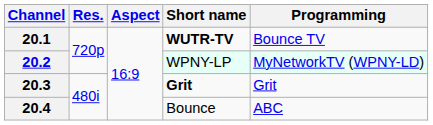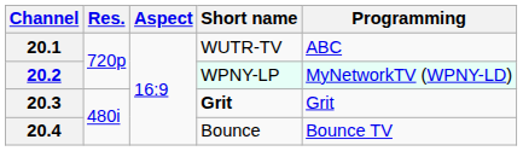 <table class="wikitable">
 <tr>
 <th scope = "col"><a href='#'>Channel</a></th>
 <th scope = "col"><a href='#'>Res.</a></th>
 <th scope = "col"><a href='#'>Aspect</a></th>
 <th scope = "col">Short name</th>
 <th scope = "col">Programming</th>
 </tr>
 <tr>
 <th scope = "row">20.1</th>
 <td rowspan="2"><a href='#'>720p</a></td>
 <td rowspan="4"><a href='#'>16:9</a></td>
-<td><strong>WUTR-TV</strong></td>
-<td><a href='#'>Bounce TV</a></td>
+<td>WUTR-TV</td>
+<td><a href='#'>ABC</a></td>
 </tr>
 <tr>
 <th scope = "row"><a href='#'>20.2</a></th>
 <td style="background-color: #E6FFF7;">WPNY-LP</td>
 <td style="background-color: #E6FFF7;"><a href='#'>MyNetworkTV</a> (<a href='#'>WPNY-LD</a>)</td>
 </tr>
 <tr>
 <th scope = "row">20.3</th>
 <td rowspan="2"><a href='#'>480i</a></td>
 <td><strong>Grit</strong></td>
 <td><a href='#'>Grit</a></td>
 </tr>
 <tr>
 <th scope = "row">20.4</th>
 <td>Bounce</td>
-<td><a href='#'>ABC</a></td>
+<td><a href='#'>Bounce TV</a></td>
 </tr>
 </table>
